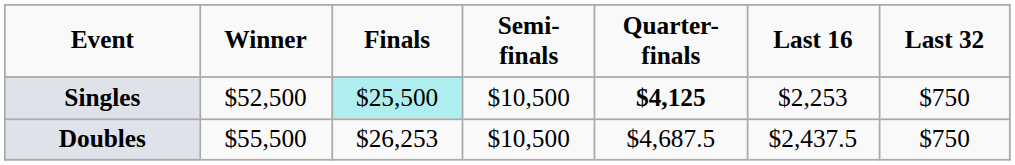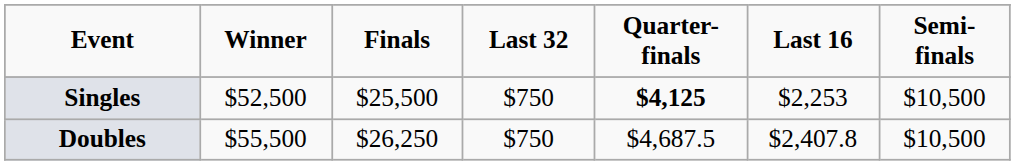 <table class="wikitable" style="font-size:90%; text-align:center">
 <tr>
 <td width="104px"><strong>Event</strong></td>
 <td width="68px"><strong>Winner</strong></td>
 <td width="68px"><strong>Finals</strong></td>
-<td width="68px"><strong>Semi-finals</strong></td>
+<td width="68px"><strong>Last 32</strong></td>
 <td width="80px"><strong>Quarter-finals</strong></td>
 <td width="68px"><strong>Last 16</strong></td>
-<td width="68px"><strong>Last 32</strong></td>
+<td width="68px"><strong>Semi-finals</strong></td>
 </tr>
 <tr>
 <td bgcolor="#dfe2e9"><strong>Singles</strong></td>
 <td>$52,500</td>
-<td style="background: paleturquoise;">$25,500</td>
-<td>$10,500</td>
+<td>$25,500</td>
+<td>$750</td>
 <td><strong>$4,125</strong></td>
 <td>$2,253</td>
-<td>$750</td>
+<td>$10,500</td>
 </tr>
 <tr>
 <td bgcolor="#dfe2e9"><strong>Doubles</strong></td>
 <td>$55,500</td>
-<td>$26,253</td>
+<td>$26,250</td>
+<td>$750</td>
+<td>$4,687.5</td>
+<td>$2,407.8</td>
 <td>$10,500</td>
-<td>$4,687.5</td>
-<td>$2,437.5</td>
-<td>$750</td>
 </tr>
 </table>
